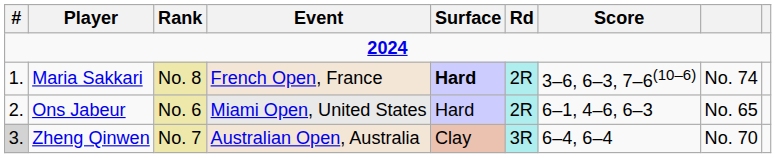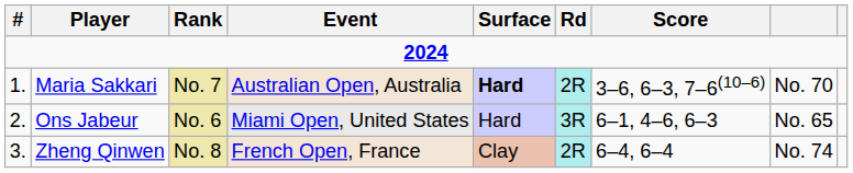 <table class="wikitable sortable">
 <tr>
 <th>#</th>
 <th>Player</th>
 <th>Rank</th>
 <th>Event</th>
 <th>Surface</th>
 <th>Rd</th>
 <th>Score</th>
 <th></th>
 <th></th>
 </tr>
 <tr>
 <td colspan=9 style=text-align:center><a href='#'><strong>2024</strong></a></td>
 </tr>
 <tr>
 <td>1.</td>
 <td> <a href='#'>Maria Sakkari</a></td>
-<td bgcolor=eee8AA>No. 8</td>
-<td bgcolor=f3e6d7><a href='#'>French Open</a>, France</td>
+<td bgcolor=eee8aa>No. 7</td>
+<td bgcolor=f3e6d7><a href='#'>Australian Open</a>, Australia</td>
 <td bgcolor=ccccff><strong>Hard</strong></td>
 <td bgcolor=afeeee>2R</td>
 <td>3–6, 6–3, 7–6<sup>(10–6)</sup></td>
-<td>No. 74</td>
+<td>No. 70</td>
 <td align=center></td>
 </tr>
 <tr>
 <td>2.</td>
 <td> <a href='#'>Ons Jabeur</a></td>
 <td bgcolor=eee8aa>No. 6</td>
 <td bgcolor=e9e9e9><a href='#'>Miami Open</a>, United States</td>
 <td bgcolor=ccccff>Hard</td>
-<td bgcolor=afeeee>2R</td>
+<td bgcolor=afeeee>3R</td>
 <td>6–1, 4–6, 6–3</td>
 <td>No. 65</td>
 <td align=center></td>
 </tr>
 <tr>
-<td style="background: lightgrey;">3.</td>
+<td>3.</td>
 <td> <a href='#'>Zheng Qinwen</a></td>
-<td bgcolor=eee8aa>No. 7</td>
-<td bgcolor=f3e6d7><a href='#'>Australian Open</a>, Australia</td>
+<td bgcolor=eee8AA>No. 8</td>
+<td bgcolor=f3e6d7><a href='#'>French Open</a>, France</td>
 <td bgcolor=ebc2af>Clay</td>
-<td bgcolor=afeeee>3R</td>
+<td bgcolor=afeeee>2R</td>
 <td>6–4, 6–4</td>
-<td>No. 70</td>
+<td>No. 74</td>
 <td align=center></td>
 </tr>
 </table>
